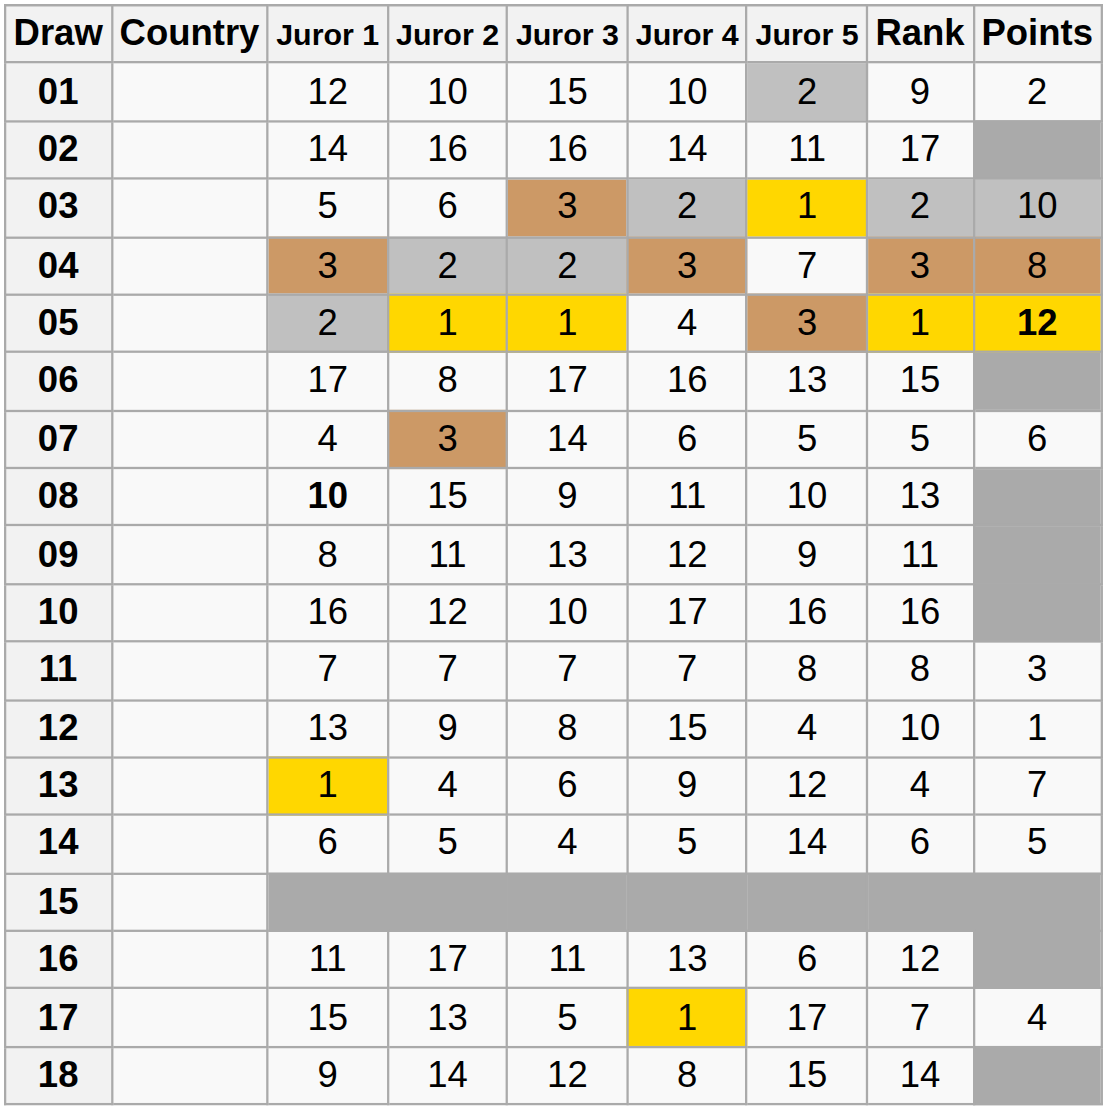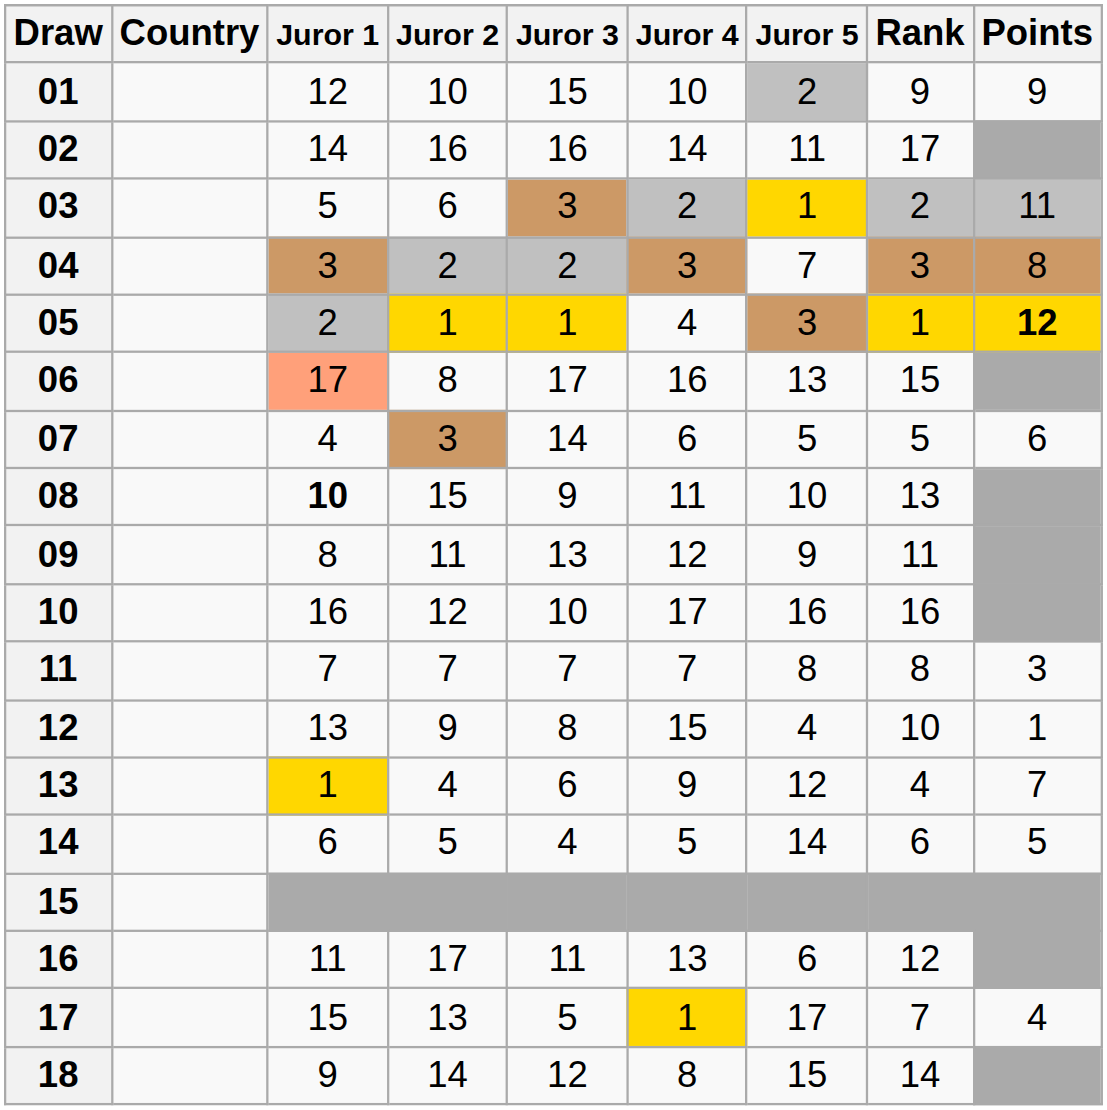 <table class="sortable wikitable collapsible plainrowheaders" style="text-align:center;">
 <tr>
 </tr>
 <tr>
 <th scope="col">Draw</th>
 <th scope="col">Country</th>
 <th scope="col"><small>Juror 1</small></th>
 <th scope="col"><small>Juror 2</small></th>
 <th scope="col"><small>Juror 3</small></th>
 <th scope="col"><small>Juror 4</small></th>
 <th scope="col"><small>Juror 5</small></th>
 <th scope="col">Rank</th>
 <th scope="col">Points</th>
 </tr>
 <tr>
 <th scope="row" style="text-align:center;">01</th>
 <td style="text-align:left;"></td>
 <td>12</td>
 <td>10</td>
 <td>15</td>
 <td>10</td>
 <td style="background:silver;">2</td>
 <td>9</td>
-<td>2</td>
+<td>9</td>
 </tr>
 <tr>
 <th scope="row" style="text-align:center;">02</th>
 <td style="text-align:left;"></td>
 <td>14</td>
 <td>16</td>
 <td>16</td>
 <td>14</td>
 <td>11</td>
 <td>17</td>
 <td style="background:#AAAAAA;"></td>
 </tr>
 <tr>
 <th scope="row" style="text-align:center;">03</th>
 <td style="text-align:left;"></td>
 <td>5</td>
 <td>6</td>
 <td style="background:#CC9966;">3</td>
 <td style="background:silver;">2</td>
 <td style="background:gold;">1</td>
 <td style="background:silver;">2</td>
-<td style="background:silver;">10</td>
+<td style="background:silver;">11</td>
 </tr>
 <tr>
 <th scope="row" style="text-align:center;">04</th>
 <td style="text-align:left;"></td>
 <td style="background:#CC9966;">3</td>
 <td style="background:silver;">2</td>
 <td style="background:silver;">2</td>
 <td style="background:#CC9966;">3</td>
 <td>7</td>
 <td style="background:#CC9966;">3</td>
 <td style="background:#CC9966;">8</td>
 </tr>
 <tr>
 <th scope="row" style="text-align:center;">05</th>
 <td style="text-align:left;"></td>
 <td style="background:silver;">2</td>
 <td style="background:gold;">1</td>
 <td style="background:gold;">1</td>
 <td>4</td>
 <td style="background:#CC9966;">3</td>
 <td style="background:gold;">1</td>
 <td style="background:gold;"><strong>12</strong></td>
 </tr>
 <tr>
 <th scope="row" style="text-align:center;">06</th>
 <td style="text-align:left;"></td>
-<td>17</td>
+<td style="background: lightsalmon;">17</td>
 <td>8</td>
 <td>17</td>
 <td>16</td>
 <td>13</td>
 <td>15</td>
 <td style="background:#AAAAAA;"></td>
 </tr>
 <tr>
 <th scope="row" style="text-align:center;">07</th>
 <td style="text-align:left;"></td>
 <td>4</td>
 <td style="background:#CC9966;">3</td>
 <td>14</td>
 <td>6</td>
 <td>5</td>
 <td>5</td>
 <td>6</td>
 </tr>
 <tr>
 <th scope="row" style="text-align:center;">08</th>
 <td style="text-align:left;"></td>
 <td><strong>10</strong></td>
 <td>15</td>
 <td>9</td>
 <td>11</td>
 <td>10</td>
 <td>13</td>
 <td style="background:#AAAAAA;"></td>
 </tr>
 <tr>
 <th scope="row" style="text-align:center;">09</th>
 <td style="text-align:left;"></td>
 <td>8</td>
 <td>11</td>
 <td>13</td>
 <td>12</td>
 <td>9</td>
 <td>11</td>
 <td style="background:#AAAAAA;"></td>
 </tr>
 <tr>
 <th scope="row" style="text-align:center;">10</th>
 <td style="text-align:left;"></td>
 <td>16</td>
 <td>12</td>
 <td>10</td>
 <td>17</td>
 <td>16</td>
 <td>16</td>
 <td style="background:#AAAAAA;"></td>
 </tr>
 <tr>
 <th scope="row" style="text-align:center;">11</th>
 <td style="text-align:left;"></td>
 <td>7</td>
 <td>7</td>
 <td>7</td>
 <td>7</td>
 <td>8</td>
 <td>8</td>
 <td>3</td>
 </tr>
 <tr>
 <th scope="row" style="text-align:center;">12</th>
 <td style="text-align:left;"></td>
 <td>13</td>
 <td>9</td>
 <td>8</td>
 <td>15</td>
 <td>4</td>
 <td>10</td>
 <td>1</td>
 </tr>
 <tr>
 <th scope="row" style="text-align:center;">13</th>
 <td style="text-align:left;"></td>
 <td style="background:gold;">1</td>
 <td>4</td>
 <td>6</td>
 <td>9</td>
 <td>12</td>
 <td>4</td>
 <td>7</td>
 </tr>
 <tr>
 <th scope="row" style="text-align:center;">14</th>
 <td style="text-align:left;"></td>
 <td>6</td>
 <td>5</td>
 <td>4</td>
 <td>5</td>
 <td>14</td>
 <td>6</td>
 <td>5</td>
 </tr>
 <tr class="sortbottom">
 <th scope="row" style="text-align:center;">15</th>
 <td style="text-align:left;"></td>
 <td style="background:#AAAAAA;"></td>
 <td style="background:#AAAAAA;"></td>
 <td style="background:#AAAAAA;"></td>
 <td style="background:#AAAAAA;"></td>
 <td style="background:#AAAAAA;"></td>
 <td style="background:#AAAAAA;"></td>
 <td style="background:#AAAAAA;"></td>
 </tr>
 <tr>
 <th scope="row" style="text-align:center;">16</th>
 <td style="text-align:left;"></td>
 <td>11</td>
 <td>17</td>
 <td>11</td>
 <td>13</td>
 <td>6</td>
 <td>12</td>
 <td style="background:#AAAAAA;"></td>
 </tr>
 <tr>
 <th scope="row" style="text-align:center;">17</th>
 <td style="text-align:left;"></td>
 <td>15</td>
 <td>13</td>
 <td>5</td>
 <td style="background:gold;">1</td>
 <td>17</td>
 <td>7</td>
 <td>4</td>
 </tr>
 <tr>
 <th scope="row" style="text-align:center;">18</th>
 <td style="text-align:left;"></td>
 <td>9</td>
 <td>14</td>
 <td>12</td>
 <td>8</td>
 <td>15</td>
 <td>14</td>
 <td style="background:#AAAAAA;"></td>
 </tr>
 </table>
